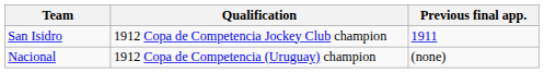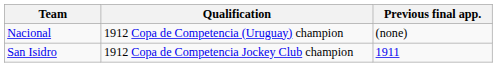 <table class="wikitable">
 <tr>
 <th width=120px>Team</th>
 <th width=350px>Qualification</th>
 <th width=150px>Previous final app.</th>
 </tr>
 <tr>
+<td>  <a href='#'>Nacional</a></td>
+<td>1912 <a href='#'>Copa de Competencia (Uruguay)</a> champion</td>
+<td>(none)</td>
+</tr>
+<tr>
 <td> <a href='#'>San Isidro</a></td>
 <td>1912 <a href='#'>Copa de Competencia Jockey Club</a> champion</td>
 <td><a href='#'>1911</a></td>
 </tr>
-<tr>
-<td>  <a href='#'>Nacional</a></td>
-<td>1912 <a href='#'>Copa de Competencia (Uruguay)</a> champion</td>
-<td>(none)</td>
-</tr>
 </table>
